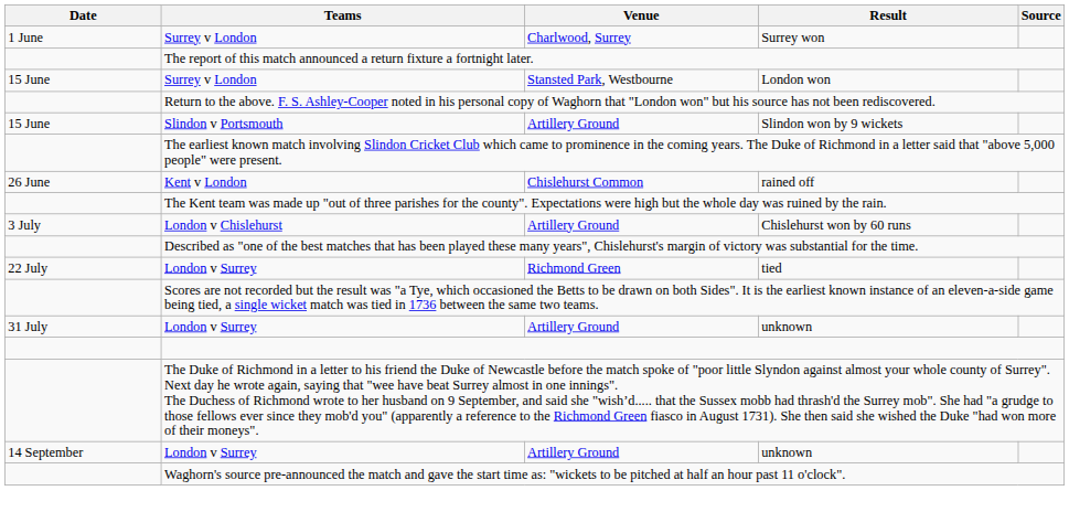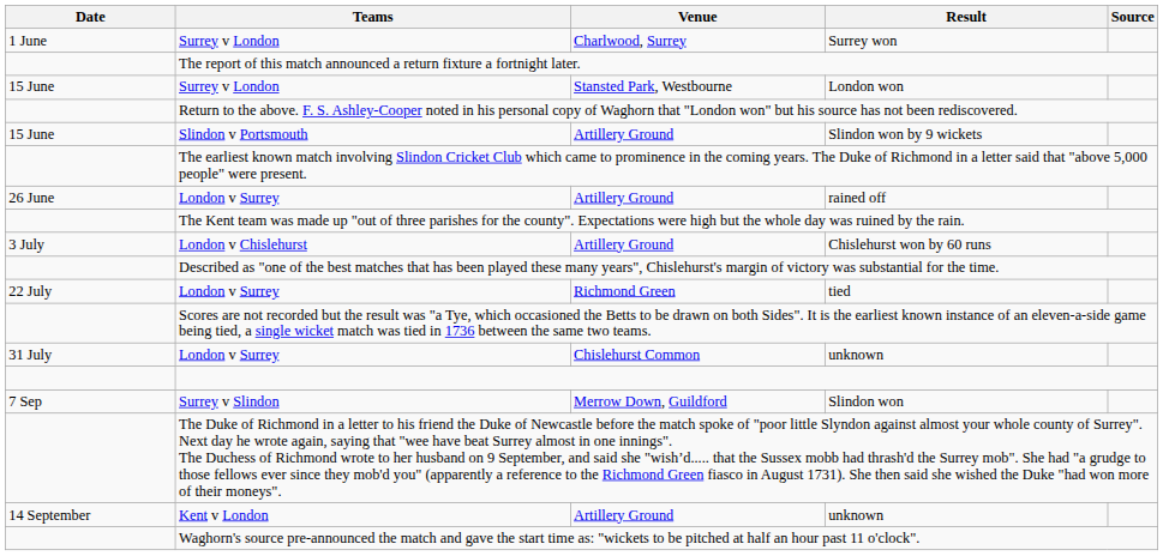 <table class="wikitable">
 <tr>
 <th width="15%">Date</th>
 <th width="35%">Teams</th>
 <th width="22.5%">Venue</th>
 <th width="25%">Result</th>
 <th width="2.5%">Source</th>
 </tr>
 <tr>
 <td>1 June</td>
 <td><a href='#'>Surrey</a> v <a href='#'>London</a></td>
 <td><a href='#'>Charlwood</a>, <a href='#'>Surrey</a></td>
 <td>Surrey won</td>
 <td></td>
 </tr>
 <tr>
 <td></td>
 <td colspan="4">The report of this match announced a return fixture a fortnight later.</td>
 </tr>
 <tr>
 <td>15 June</td>
 <td><a href='#'>Surrey</a> v <a href='#'>London</a></td>
 <td><a href='#'>Stansted Park</a>, Westbourne</td>
 <td>London won</td>
 <td></td>
 </tr>
 <tr>
 <td></td>
 <td colspan="4">Return to the above. <a href='#'>F. S. Ashley-Cooper</a> noted in his personal copy of Waghorn that "London won" but his source has not been rediscovered.</td>
 </tr>
 <tr>
 <td>15 June</td>
 <td><a href='#'>Slindon</a> v <a href='#'>Portsmouth</a></td>
 <td><a href='#'>Artillery Ground</a></td>
 <td>Slindon won by 9 wickets</td>
 <td></td>
 </tr>
 <tr>
 <td></td>
 <td colspan="4">The earliest known match involving <a href='#'>Slindon Cricket Club</a> which came to prominence in the coming years. The Duke of Richmond in a letter said that "above 5,000 people" were present.</td>
 </tr>
 <tr>
 <td>26 June</td>
-<td><a href='#'>Kent</a> v <a href='#'>London</a></td>
-<td><a href='#'>Chislehurst Common</a></td>
+<td><a href='#'>London</a> v <a href='#'>Surrey</a></td>
+<td><a href='#'>Artillery Ground</a></td>
 <td>rained off</td>
 <td></td>
 </tr>
 <tr>
 <td></td>
 <td colspan="4">The Kent team was made up "out of three parishes for the county". Expectations were high but the whole day was ruined by the rain.</td>
 </tr>
 <tr>
 <td>3 July</td>
 <td><a href='#'>London</a> v <a href='#'>Chislehurst</a></td>
 <td><a href='#'>Artillery Ground</a></td>
 <td>Chislehurst won by 60 runs</td>
 <td></td>
 </tr>
 <tr>
 <td></td>
 <td colspan="4">Described as "one of the best matches that has been played these many years", Chislehurst's margin of victory was substantial for the time.</td>
 </tr>
 <tr>
 <td>22 July</td>
 <td><a href='#'>London</a> v <a href='#'>Surrey</a></td>
 <td><a href='#'>Richmond Green</a></td>
 <td>tied</td>
 <td></td>
 </tr>
 <tr>
 <td></td>
 <td colspan="4">Scores are not recorded but the result was "a Tye, which occasioned the Betts to be drawn on both Sides". It is the earliest known instance of an eleven-a-side game being tied, a <a href='#'>single wicket</a> match was tied in <a href='#'>1736</a> between the same two teams.</td>
 </tr>
 <tr>
 <td>31 July</td>
 <td><a href='#'>London</a> v <a href='#'>Surrey</a></td>
-<td><a href='#'>Artillery Ground</a></td>
+<td><a href='#'>Chislehurst Common</a></td>
 <td>unknown</td>
 <td></td>
 </tr>
 <tr>
 <td></td>
 <td colspan="4"> </td>
 </tr>
 <tr>
+<td>7 Sep</td>
+<td><a href='#'>Surrey</a> v <a href='#'>Slindon</a></td>
+<td><a href='#'>Merrow Down</a>, <a href='#'>Guildford</a></td>
+<td>Slindon won</td>
+<td></td>
+</tr>
+<tr>
 <td></td>
 <td colspan="4">The Duke of Richmond in a letter to his friend the Duke of Newcastle before the match spoke of "poor little Slyndon against almost your whole county of Surrey". Next day he wrote again, saying that "wee have beat Surrey almost in one innings".<br>The Duchess of Richmond wrote to her husband on 9 September, and said she "wish’d..... that the Sussex mobb had thrash'd the Surrey mob". She had "a grudge to those fellows ever since they mob'd you" (apparently a reference to the <a href='#'>Richmond Green</a> fiasco in August 1731). She then said she wished the Duke "had won more of their moneys".</td>
 </tr>
 <tr>
 <td>14 September</td>
-<td><a href='#'>London</a> v <a href='#'>Surrey</a></td>
+<td><a href='#'>Kent</a> v <a href='#'>London</a></td>
 <td><a href='#'>Artillery Ground</a></td>
 <td>unknown</td>
 <td></td>
 </tr>
 <tr>
 <td></td>
 <td colspan="4">Waghorn's source pre-announced the match and gave the start time as: "wickets to be pitched at half an hour past 11 o'clock".</td>
 </tr>
 </table>
